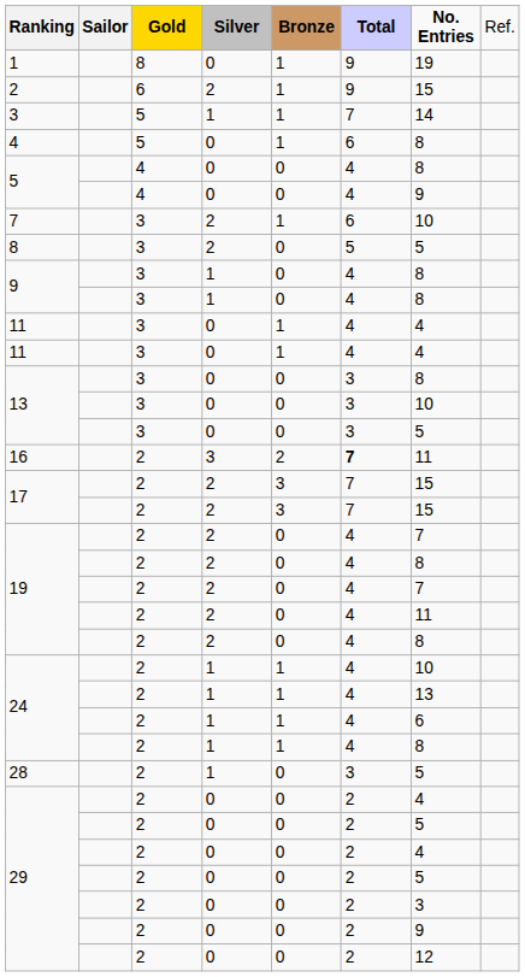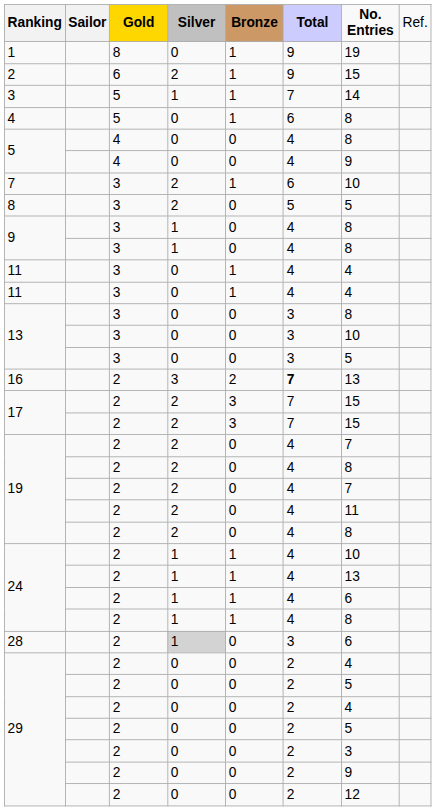 <table class="wikitable sortable">
 <tr>
 <th align=center><strong>Ranking</strong></th>
 <th align=center><strong>Sailor</strong></th>
 <td style="background:gold; width:60px; text-align:center;"><strong>Gold</strong></td>
 <td style="background:silver; width:60px; text-align:center;"><strong>Silver</strong></td>
 <td style="background:#c96; width:60px; text-align:center;"><strong>Bronze</strong></td>
 <td style="background:#ccf; width:60px; text-align:center;"><strong>Total</strong></td>
 <td style="width:60px; text-align:center;"><strong>No. Entries</strong></td>
 <td>Ref.</td>
 </tr>
 <tr>
 <td>1</td>
 <td></td>
 <td>8</td>
 <td>0</td>
 <td>1</td>
 <td>9</td>
 <td>19</td>
 <td></td>
 </tr>
 <tr>
 <td>2</td>
 <td></td>
 <td>6</td>
 <td>2</td>
 <td>1</td>
 <td>9</td>
 <td>15</td>
 <td></td>
 </tr>
 <tr>
 <td>3</td>
 <td></td>
 <td>5</td>
 <td>1</td>
 <td>1</td>
 <td>7</td>
 <td>14</td>
 <td></td>
 </tr>
 <tr>
 <td>4</td>
 <td></td>
 <td>5</td>
 <td>0</td>
 <td>1</td>
 <td>6</td>
 <td>8</td>
 <td></td>
 </tr>
 <tr>
 <td rowspan=2>5</td>
 <td></td>
 <td>4</td>
 <td>0</td>
 <td>0</td>
 <td>4</td>
 <td>8</td>
 <td></td>
 </tr>
 <tr>
 <td></td>
 <td>4</td>
 <td>0</td>
 <td>0</td>
 <td>4</td>
 <td>9</td>
 <td></td>
 </tr>
 <tr>
 <td>7</td>
 <td></td>
 <td>3</td>
 <td>2</td>
 <td>1</td>
 <td>6</td>
 <td>10</td>
 <td></td>
 </tr>
 <tr>
 <td>8</td>
 <td></td>
 <td>3</td>
 <td>2</td>
 <td>0</td>
 <td>5</td>
 <td>5</td>
 <td></td>
 </tr>
 <tr>
 <td rowspan=2>9</td>
 <td></td>
 <td>3</td>
 <td>1</td>
 <td>0</td>
 <td>4</td>
 <td>8</td>
 <td></td>
 </tr>
 <tr>
 <td></td>
 <td>3</td>
 <td>1</td>
 <td>0</td>
 <td>4</td>
 <td>8</td>
 <td></td>
 </tr>
 <tr>
 <td>11</td>
 <td></td>
 <td>3</td>
 <td>0</td>
 <td>1</td>
 <td>4</td>
 <td>4</td>
 <td></td>
 </tr>
 <tr>
 <td>11</td>
 <td></td>
 <td>3</td>
 <td>0</td>
 <td>1</td>
 <td>4</td>
 <td>4</td>
 <td></td>
 </tr>
 <tr>
 <td rowspan=3>13</td>
 <td></td>
 <td>3</td>
 <td>0</td>
 <td>0</td>
 <td>3</td>
 <td>8</td>
 <td></td>
 </tr>
 <tr>
 <td></td>
 <td>3</td>
 <td>0</td>
 <td>0</td>
 <td>3</td>
 <td>10</td>
 <td></td>
 </tr>
 <tr>
 <td></td>
 <td>3</td>
 <td>0</td>
 <td>0</td>
 <td>3</td>
 <td>5</td>
 <td></td>
 </tr>
 <tr>
 <td>16</td>
 <td></td>
 <td>2</td>
 <td>3</td>
 <td>2</td>
 <td><strong>7</strong></td>
-<td>11</td>
+<td>13</td>
 <td></td>
 </tr>
 <tr>
 <td rowspan=2>17</td>
 <td></td>
 <td>2</td>
 <td>2</td>
 <td>3</td>
 <td>7</td>
 <td>15</td>
 <td></td>
 </tr>
 <tr>
 <td></td>
 <td>2</td>
 <td>2</td>
 <td>3</td>
 <td>7</td>
 <td>15</td>
 <td></td>
 </tr>
 <tr>
 <td rowspan=5>19</td>
 <td></td>
 <td>2</td>
 <td>2</td>
 <td>0</td>
 <td>4</td>
 <td>7</td>
 <td></td>
 </tr>
 <tr>
 <td></td>
 <td>2</td>
 <td>2</td>
 <td>0</td>
 <td>4</td>
 <td>8</td>
 <td></td>
 </tr>
 <tr>
 <td></td>
 <td>2</td>
 <td>2</td>
 <td>0</td>
 <td>4</td>
 <td>7</td>
 <td></td>
 </tr>
 <tr>
 <td></td>
 <td>2</td>
 <td>2</td>
 <td>0</td>
 <td>4</td>
 <td>11</td>
 <td></td>
 </tr>
 <tr>
 <td></td>
 <td>2</td>
 <td>2</td>
 <td>0</td>
 <td>4</td>
 <td>8</td>
 <td></td>
 </tr>
 <tr>
 <td rowspan=4>24</td>
 <td></td>
 <td>2</td>
 <td>1</td>
 <td>1</td>
 <td>4</td>
 <td>10</td>
 <td></td>
 </tr>
 <tr>
 <td></td>
 <td>2</td>
 <td>1</td>
 <td>1</td>
 <td>4</td>
 <td>13</td>
 <td></td>
 </tr>
 <tr>
 <td></td>
 <td>2</td>
 <td>1</td>
 <td>1</td>
 <td>4</td>
 <td>6</td>
 <td></td>
 </tr>
 <tr>
 <td></td>
 <td>2</td>
 <td>1</td>
 <td>1</td>
 <td>4</td>
 <td>8</td>
 <td></td>
 </tr>
 <tr>
 <td>28</td>
 <td></td>
 <td>2</td>
-<td>1</td>
+<td style="background: lightgrey;">1</td>
 <td>0</td>
 <td>3</td>
-<td>5</td>
+<td>6</td>
 <td></td>
 </tr>
 <tr>
 <td rowspan=7>29</td>
 <td></td>
 <td>2</td>
 <td>0</td>
 <td>0</td>
 <td>2</td>
 <td>4</td>
 <td></td>
 </tr>
 <tr>
 <td></td>
 <td>2</td>
 <td>0</td>
 <td>0</td>
 <td>2</td>
 <td>5</td>
 <td></td>
 </tr>
 <tr>
 <td></td>
 <td>2</td>
 <td>0</td>
 <td>0</td>
 <td>2</td>
 <td>4</td>
 <td></td>
 </tr>
 <tr>
 <td></td>
 <td>2</td>
 <td>0</td>
 <td>0</td>
 <td>2</td>
 <td>5</td>
 <td></td>
 </tr>
 <tr>
 <td></td>
 <td>2</td>
 <td>0</td>
 <td>0</td>
 <td>2</td>
 <td>3</td>
 <td></td>
 </tr>
 <tr>
 <td></td>
 <td>2</td>
 <td>0</td>
 <td>0</td>
 <td>2</td>
 <td>9</td>
 <td></td>
 </tr>
 <tr>
 <td></td>
 <td>2</td>
 <td>0</td>
 <td>0</td>
 <td>2</td>
 <td>12</td>
 <td></td>
 </tr>
 </table>
